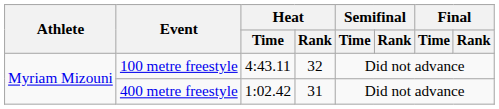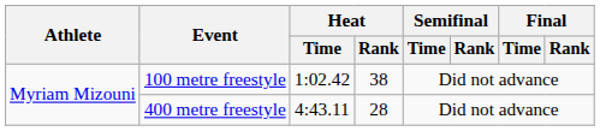 <table class=wikitable style="font-size:90%">
 <tr>
 <th rowspan="2">Athlete</th>
 <th rowspan="2">Event</th>
 <th colspan="2">Heat</th>
 <th colspan="2">Semifinal</th>
 <th colspan="2">Final</th>
 </tr>
 <tr style="font-size:95%">
 <th>Time</th>
 <th>Rank</th>
 <th>Time</th>
 <th>Rank</th>
 <th>Time</th>
 <th>Rank</th>
 </tr>
 <tr align=center>
 <td style="text-align:left;" rowspan="2"><a href='#'>Myriam Mizouni</a></td>
 <td align=left><a href='#'>100 metre freestyle</a></td>
-<td align=center>4:43.11</td>
-<td align=center>32</td>
+<td align=center>1:02.42</td>
+<td align=center>38</td>
 <td colspan="4" style="text-align:center;">Did not advance</td>
 </tr>
 <tr>
 <td align=left><a href='#'>400 metre freestyle</a></td>
-<td align=center>1:02.42</td>
-<td align=center>31</td>
+<td align=center>4:43.11</td>
+<td align=center>28</td>
 <td colspan="4" style="text-align:center;">Did not advance</td>
 </tr>
 </table>
